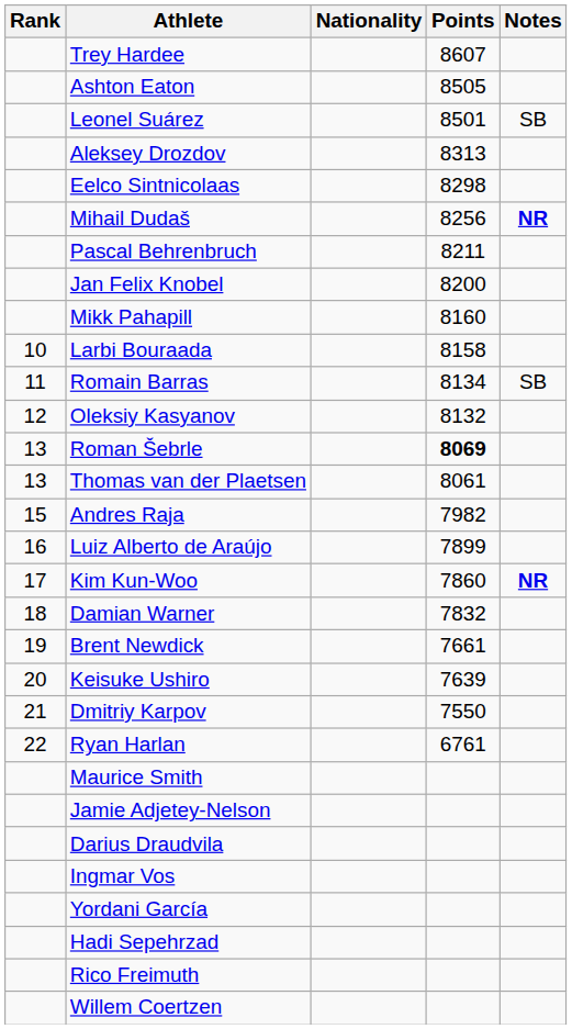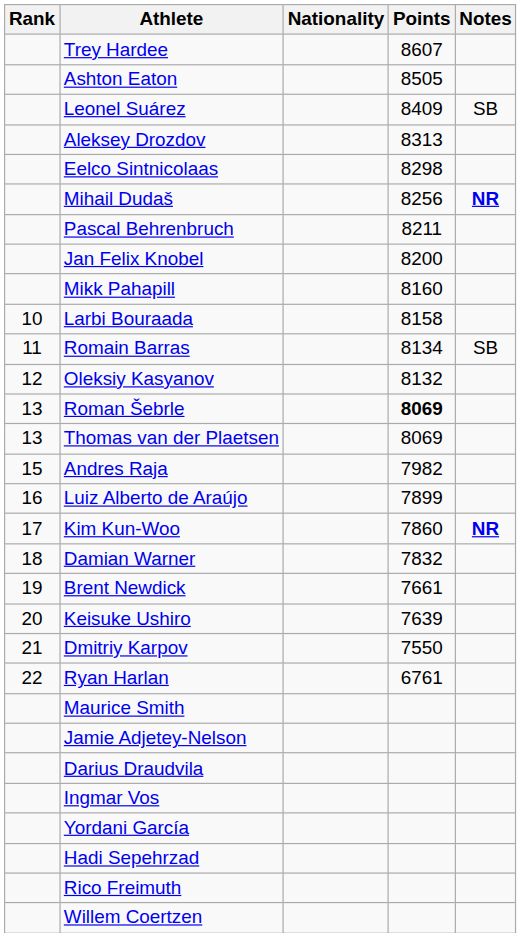 <table class="wikitable sortable" style="text-align:center">
 <tr>
 <th>Rank</th>
 <th>Athlete</th>
 <th>Nationality</th>
 <th>Points</th>
 <th>Notes</th>
 </tr>
 <tr>
 <td></td>
 <td align=left><a href='#'>Trey Hardee</a></td>
 <td align=left></td>
 <td>8607</td>
 <td></td>
 </tr>
 <tr>
 <td></td>
 <td align=left><a href='#'>Ashton Eaton</a></td>
 <td align=left></td>
 <td>8505</td>
 <td></td>
 </tr>
 <tr>
 <td></td>
 <td align=left><a href='#'>Leonel Suárez</a></td>
 <td align=left></td>
-<td>8501</td>
+<td>8409</td>
 <td>SB</td>
 </tr>
 <tr>
 <td></td>
 <td align=left><a href='#'>Aleksey Drozdov</a></td>
 <td align=left></td>
 <td>8313</td>
 <td></td>
 </tr>
 <tr>
 <td></td>
 <td align=left><a href='#'>Eelco Sintnicolaas</a></td>
 <td align=left></td>
 <td>8298</td>
 <td></td>
 </tr>
 <tr>
 <td></td>
 <td align=left><a href='#'>Mihail Dudaš</a></td>
 <td align=left></td>
 <td>8256</td>
 <td><strong><a href='#'>NR</a></strong></td>
 </tr>
 <tr>
 <td></td>
 <td align=left><a href='#'>Pascal Behrenbruch</a></td>
 <td align=left></td>
 <td>8211</td>
 <td></td>
 </tr>
 <tr>
 <td></td>
 <td align=left><a href='#'>Jan Felix Knobel</a></td>
 <td align=left></td>
 <td>8200</td>
 <td></td>
 </tr>
 <tr>
 <td></td>
 <td align=left><a href='#'>Mikk Pahapill</a></td>
 <td align=left></td>
 <td>8160</td>
 <td></td>
 </tr>
 <tr>
 <td>10</td>
 <td align=left><a href='#'>Larbi Bouraada</a></td>
 <td align=left></td>
 <td>8158</td>
 <td></td>
 </tr>
 <tr>
 <td>11</td>
 <td align=left><a href='#'>Romain Barras</a></td>
 <td align=left></td>
 <td>8134</td>
 <td>SB</td>
 </tr>
 <tr>
 <td>12</td>
 <td align=left><a href='#'>Oleksiy Kasyanov</a></td>
 <td align=left></td>
 <td>8132</td>
 <td></td>
 </tr>
 <tr>
 <td>13</td>
 <td align=left><a href='#'>Roman Šebrle</a></td>
 <td align=left></td>
 <td><strong>8069</strong></td>
 <td></td>
 </tr>
 <tr>
 <td>13</td>
 <td align=left><a href='#'>Thomas van der Plaetsen</a></td>
 <td align=left></td>
-<td>8061</td>
+<td>8069</td>
 <td></td>
 </tr>
 <tr>
 <td>15</td>
 <td align=left><a href='#'>Andres Raja</a></td>
 <td align=left></td>
 <td>7982</td>
 <td></td>
 </tr>
 <tr>
 <td>16</td>
 <td align=left><a href='#'>Luiz Alberto de Araújo</a></td>
 <td align=left></td>
 <td>7899</td>
 <td></td>
 </tr>
 <tr>
 <td>17</td>
 <td align=left><a href='#'>Kim Kun-Woo</a></td>
 <td align=left></td>
 <td>7860</td>
 <td><strong><a href='#'>NR</a></strong></td>
 </tr>
 <tr>
 <td>18</td>
 <td align=left><a href='#'>Damian Warner</a></td>
 <td align=left></td>
 <td>7832</td>
 <td></td>
 </tr>
 <tr>
 <td>19</td>
 <td align=left><a href='#'>Brent Newdick</a></td>
 <td align=left></td>
 <td>7661</td>
 <td></td>
 </tr>
 <tr>
 <td>20</td>
 <td align=left><a href='#'>Keisuke Ushiro</a></td>
 <td align=left></td>
 <td>7639</td>
 <td></td>
 </tr>
 <tr>
 <td>21</td>
 <td align=left><a href='#'>Dmitriy Karpov</a></td>
 <td align=left></td>
 <td>7550</td>
 <td></td>
 </tr>
 <tr>
 <td>22</td>
 <td align=left><a href='#'>Ryan Harlan</a></td>
 <td align=left></td>
 <td>6761</td>
 <td></td>
 </tr>
 <tr>
 <td></td>
 <td align=left><a href='#'>Maurice Smith</a></td>
 <td align=left></td>
 <td></td>
 <td></td>
 </tr>
 <tr>
 <td></td>
 <td align=left><a href='#'>Jamie Adjetey-Nelson</a></td>
 <td align=left></td>
 <td></td>
 <td></td>
 </tr>
 <tr>
 <td></td>
 <td align=left><a href='#'>Darius Draudvila</a></td>
 <td align=left></td>
 <td></td>
 <td></td>
 </tr>
 <tr>
 <td></td>
 <td align=left><a href='#'>Ingmar Vos</a></td>
 <td align=left></td>
 <td></td>
 <td></td>
 </tr>
 <tr>
 <td></td>
 <td align=left><a href='#'>Yordani García</a></td>
 <td align=left></td>
 <td></td>
 <td></td>
 </tr>
 <tr>
 <td></td>
 <td align=left><a href='#'>Hadi Sepehrzad</a></td>
 <td align=left></td>
 <td></td>
 <td></td>
 </tr>
 <tr>
 <td></td>
 <td align=left><a href='#'>Rico Freimuth</a></td>
 <td align=left></td>
 <td></td>
 <td></td>
 </tr>
 <tr>
 <td></td>
 <td align=left><a href='#'>Willem Coertzen</a></td>
 <td align=left></td>
 <td></td>
 <td></td>
 </tr>
 </table>
